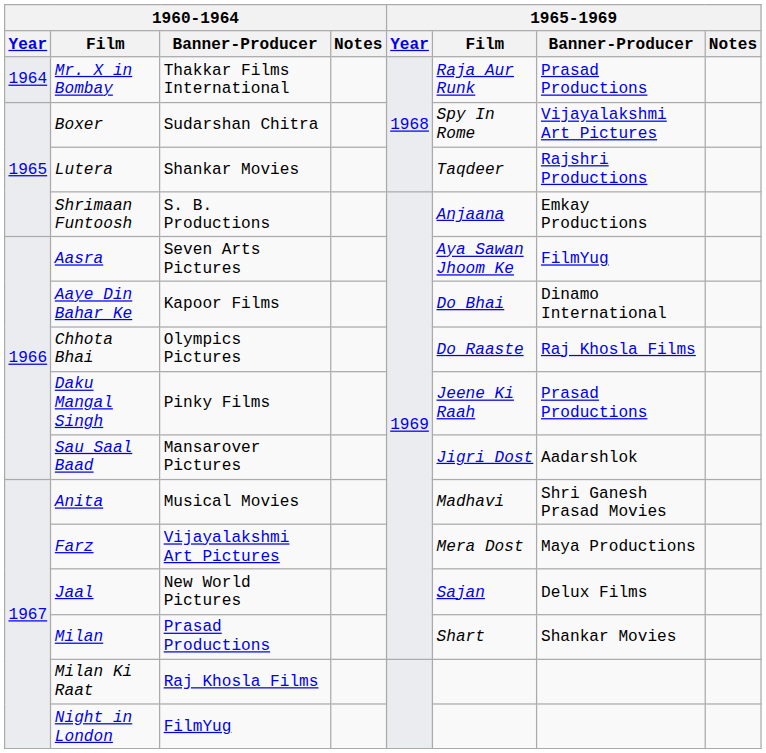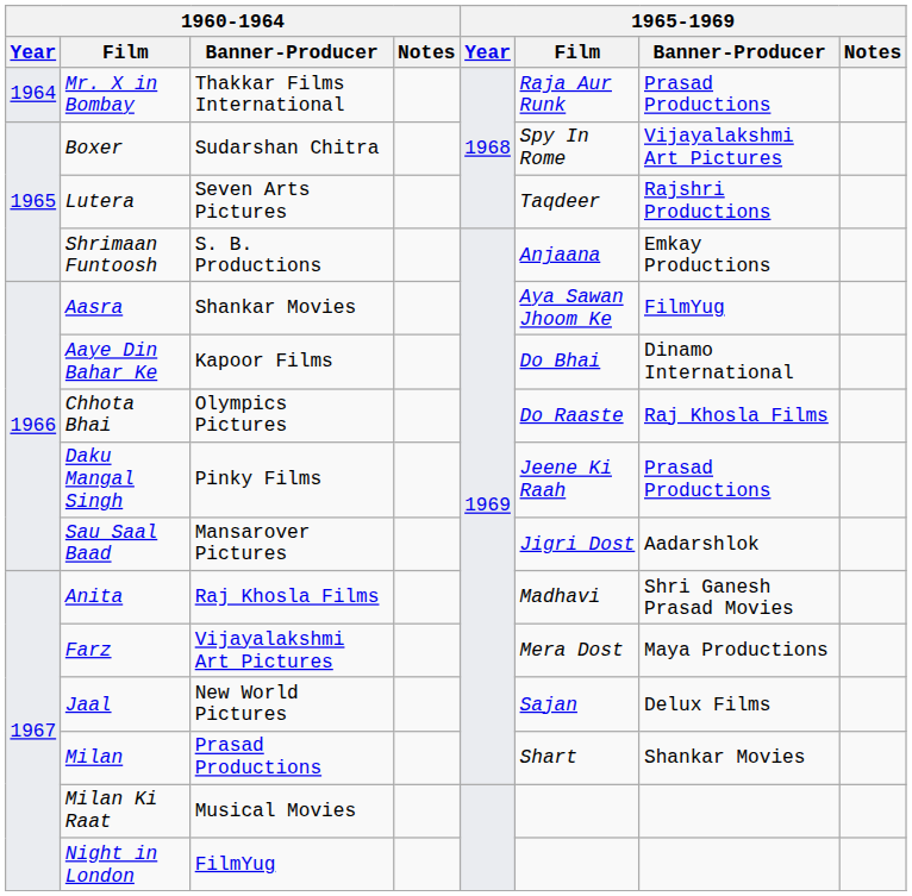 <table class="wikitable sortable">
 <tr>
 <th colspan="4">1960-1964</th>
 <th colspan="4">1965-1969</th>
 </tr>
 <tr>
 <th style=max-width:2em><a href='#'>Year</a></th>
 <th>Film</th>
 <th>Banner-Producer</th>
 <th>Notes</th>
 <th style=max-width:2em><a href='#'>Year</a></th>
 <th>Film</th>
 <th>Banner-Producer</th>
 <th>Notes</th>
 </tr>
 <tr>
 <td style="background:#EAECF0; color:black;"><a href='#'>1964</a></td>
 <td><em><a href='#'>Mr. X in Bombay</a></em></td>
 <td>Thakkar Films International</td>
 <td></td>
 <td rowspan="3" style="background:#EAECF0; color:black;"><a href='#'>1968</a></td>
 <td><em><a href='#'>Raja Aur Runk</a></em></td>
 <td><a href='#'>Prasad Productions</a></td>
 <td></td>
 </tr>
 <tr>
 <td rowspan="3" style="background:#EAECF0; color:black;"><a href='#'>1965</a></td>
 <td><em>Boxer</em></td>
 <td>Sudarshan Chitra</td>
 <td></td>
 <td><em>Spy In Rome</em></td>
 <td><a href='#'>Vijayalakshmi Art Pictures</a></td>
 <td></td>
 </tr>
 <tr>
 <td><em>Lutera</em></td>
-<td>Shankar Movies</td>
+<td>Seven Arts Pictures</td>
 <td></td>
 <td><em>Taqdeer</em></td>
 <td><a href='#'>Rajshri Productions</a></td>
 <td></td>
 </tr>
 <tr>
 <td><em>Shrimaan Funtoosh</em></td>
 <td>S. B. Productions</td>
 <td></td>
 <td rowspan="10" style="background:#EAECF0; color:black;"><a href='#'>1969</a></td>
 <td><em><a href='#'>Anjaana</a></em></td>
 <td>Emkay Productions</td>
 <td></td>
 </tr>
 <tr>
 <td rowspan="5" style="background:#EAECF0; color:black;"><a href='#'>1966</a></td>
 <td><em><a href='#'>Aasra</a></em></td>
-<td>Seven Arts Pictures</td>
+<td>Shankar Movies</td>
 <td></td>
 <td><em><a href='#'>Aya Sawan Jhoom Ke</a></em></td>
 <td><a href='#'>FilmYug</a></td>
 <td></td>
 </tr>
 <tr>
 <td><em><a href='#'>Aaye Din Bahar Ke</a></em></td>
 <td>Kapoor Films</td>
 <td></td>
 <td><em><a href='#'>Do Bhai</a></em></td>
 <td>Dinamo International</td>
 <td></td>
 </tr>
 <tr>
 <td><em>Chhota Bhai</em></td>
 <td>Olympics Pictures</td>
 <td></td>
 <td><em><a href='#'>Do Raaste</a></em></td>
 <td><a href='#'>Raj Khosla Films</a></td>
 <td></td>
 </tr>
 <tr>
 <td><em><a href='#'>Daku Mangal Singh</a></em></td>
 <td>Pinky Films</td>
 <td></td>
 <td><em><a href='#'>Jeene Ki Raah</a></em></td>
 <td><a href='#'>Prasad Productions</a></td>
 <td></td>
 </tr>
 <tr>
 <td><em><a href='#'>Sau Saal Baad</a></em></td>
 <td>Mansarover Pictures</td>
 <td></td>
 <td><em><a href='#'>Jigri Dost</a></em></td>
 <td>Aadarshlok</td>
 <td></td>
 </tr>
 <tr>
 <td rowspan="6" style="background:#EAECF0; color:black;"><a href='#'>1967</a></td>
 <td><em><a href='#'>Anita</a></em></td>
-<td>Musical Movies</td>
+<td><a href='#'>Raj Khosla Films</a></td>
 <td></td>
 <td><em>Madhavi</em></td>
 <td>Shri Ganesh Prasad Movies</td>
 <td></td>
 </tr>
 <tr>
 <td><em><a href='#'>Farz</a></em></td>
 <td><a href='#'>Vijayalakshmi Art Pictures</a></td>
 <td></td>
 <td><em>Mera Dost</em></td>
 <td>Maya Productions</td>
 <td></td>
 </tr>
 <tr>
 <td><em><a href='#'>Jaal</a></em></td>
 <td>New World Pictures</td>
 <td></td>
 <td><em><a href='#'>Sajan</a></em></td>
 <td>Delux Films</td>
 <td></td>
 </tr>
 <tr>
 <td><em><a href='#'>Milan</a></em></td>
 <td><a href='#'>Prasad Productions</a></td>
 <td></td>
 <td><em>Shart</em></td>
 <td>Shankar Movies</td>
 <td></td>
 </tr>
 <tr>
 <td><em>Milan Ki Raat</em></td>
-<td><a href='#'>Raj Khosla Films</a></td>
+<td>Musical Movies</td>
 <td></td>
 <td rowspan="2" style="background:#EAECF0; color:black;"></td>
 <td></td>
 <td></td>
 <td></td>
 </tr>
 <tr>
 <td><em><a href='#'>Night in London</a></em></td>
 <td><a href='#'>FilmYug</a></td>
 <td></td>
 <td></td>
 <td></td>
 <td></td>
 </tr>
 <tr>
 </tr>
 </table>
